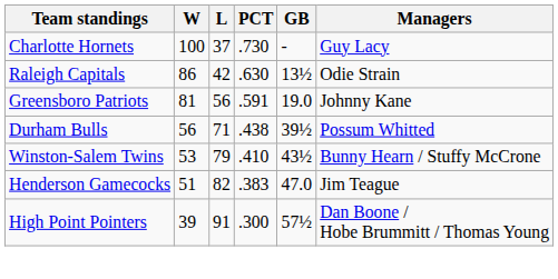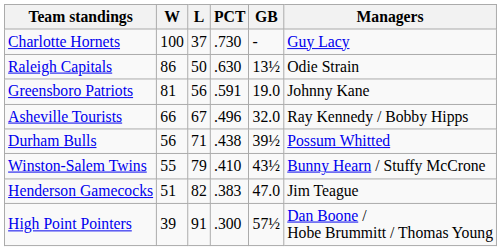 <table class="wikitable">
 <tr>
 <th>Team standings</th>
 <th>W</th>
 <th>L</th>
 <th>PCT</th>
 <th>GB</th>
 <th>Managers</th>
 </tr>
 <tr>
 <td><a href='#'>Charlotte Hornets</a></td>
 <td>100</td>
 <td>37</td>
 <td>.730</td>
 <td>-</td>
 <td><a href='#'>Guy Lacy</a></td>
 </tr>
 <tr>
 <td><a href='#'>Raleigh Capitals</a></td>
 <td>86</td>
-<td>42</td>
+<td>50</td>
 <td>.630</td>
 <td>13½</td>
 <td>Odie Strain</td>
 </tr>
 <tr>
 <td><a href='#'>Greensboro Patriots</a></td>
 <td>81</td>
 <td>56</td>
 <td>.591</td>
 <td>19.0</td>
 <td>Johnny Kane</td>
 </tr>
 <tr>
+<td><a href='#'>Asheville Tourists</a></td>
+<td>66</td>
+<td>67</td>
+<td>.496</td>
+<td>32.0</td>
+<td>Ray Kennedy / Bobby Hipps</td>
+</tr>
+<tr>
 <td><a href='#'>Durham Bulls</a></td>
 <td>56</td>
 <td>71</td>
 <td>.438</td>
 <td>39½</td>
 <td><a href='#'>Possum Whitted</a></td>
 </tr>
 <tr>
 <td><a href='#'>Winston-Salem Twins</a></td>
-<td>53</td>
+<td>55</td>
 <td>79</td>
 <td>.410</td>
 <td>43½</td>
 <td><a href='#'>Bunny Hearn</a> / Stuffy McCrone</td>
 </tr>
 <tr>
 <td><a href='#'>Henderson Gamecocks</a></td>
 <td>51</td>
 <td>82</td>
 <td>.383</td>
 <td>47.0</td>
 <td>Jim Teague</td>
 </tr>
 <tr>
 <td><a href='#'>High Point Pointers</a></td>
 <td>39</td>
 <td>91</td>
 <td>.300</td>
 <td>57½</td>
 <td><a href='#'>Dan Boone</a> /<br> Hobe Brummitt / Thomas Young</td>
 </tr>
 </table>
